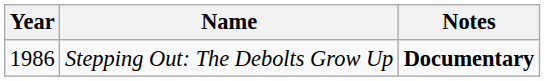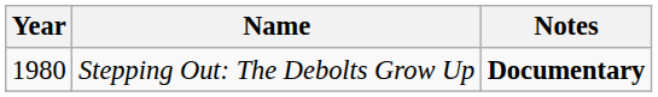 <table class="wikitable sortable">
 <tr>
 <th>Year</th>
 <th>Name</th>
 <th>Notes</th>
 </tr>
 <tr>
-<td>1986</td>
+<td>1980</td>
 <td><em>Stepping Out: The Debolts Grow Up</em></td>
 <td><strong>Documentary</strong></td>
 </tr>
 </table>
